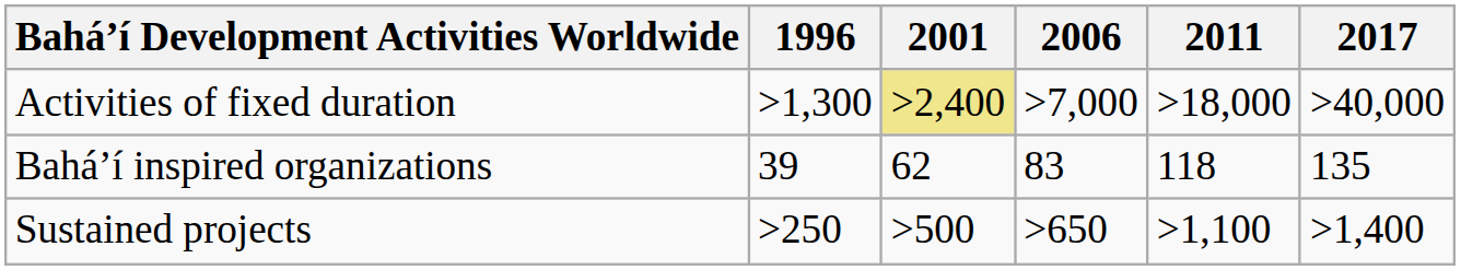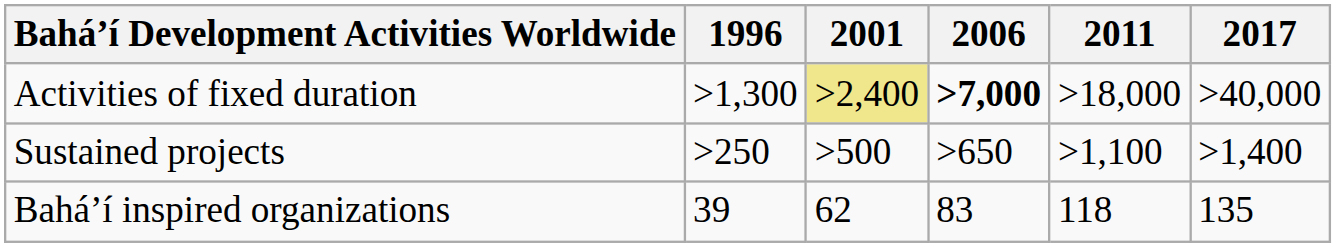 <table class="wikitable" border="1">
 <tr>
 <th>Baháʼí Development Activities Worldwide</th>
 <th>1996</th>
 <th>2001</th>
 <th>2006</th>
 <th>2011</th>
 <th>2017</th>
 </tr>
 <tr>
 <td>Activities of fixed duration</td>
 <td>>1,300</td>
 <td style="background: khaki;">>2,400</td>
-<td>>7,000</td>
+<td><strong>>7,000</strong></td>
 <td>>18,000</td>
 <td>>40,000</td>
+</tr>
+<tr>
+<td>Sustained projects</td>
+<td>>250</td>
+<td>>500</td>
+<td>>650</td>
+<td>>1,100</td>
+<td>>1,400</td>
 </tr>
 <tr>
 <td>Baháʼí inspired organizations</td>
 <td>39</td>
 <td>62</td>
 <td>83</td>
 <td>118</td>
 <td>135</td>
 </tr>
-<tr>
-<td>Sustained projects</td>
-<td>>250</td>
-<td>>500</td>
-<td>>650</td>
-<td>>1,100</td>
-<td>>1,400</td>
-</tr>
 </table>
